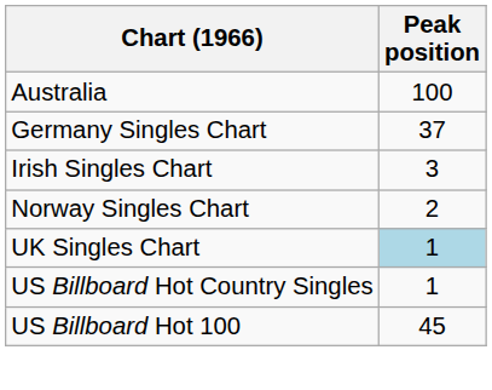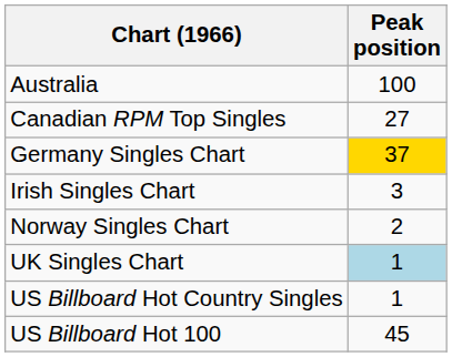 <table class="wikitable sortable">
 <tr>
 <th align="left">Chart (1966)</th>
 <th style="text-align:center;">Peak<br>position</th>
 </tr>
 <tr>
 <td align="left">Australia </td>
 <td style="text-align:center;">100</td>
 </tr>
 <tr>
+<td align="left">Canadian <em>RPM</em> Top Singles</td>
+<td style="text-align:center;">27</td>
+</tr>
+<tr>
 <td align="left">Germany Singles Chart</td>
-<td style="text-align:center;">37</td>
+<td style="background: gold; text-align:center;">37</td>
 </tr>
 <tr>
 <td>Irish Singles Chart</td>
 <td style="text-align:center;">3</td>
 </tr>
 <tr>
 <td align="left">Norway Singles Chart</td>
 <td style="text-align:center;">2</td>
 </tr>
 <tr>
 <td align="left">UK Singles Chart</td>
 <td style="background: lightblue; text-align:center;">1</td>
 </tr>
 <tr>
 <td align="left">US <em>Billboard</em> Hot Country Singles</td>
 <td style="text-align:center;">1</td>
 </tr>
 <tr>
 <td align="left">US <em>Billboard</em> Hot 100</td>
 <td style="text-align:center;">45</td>
 </tr>
 </table>
